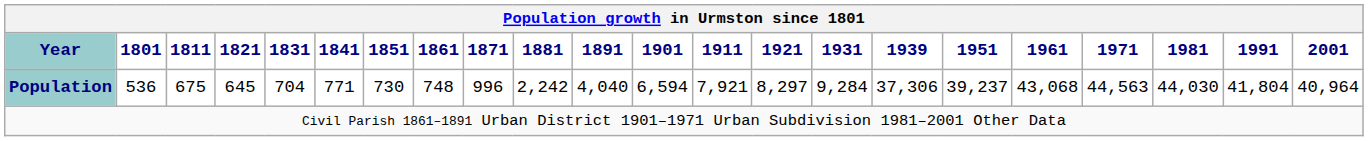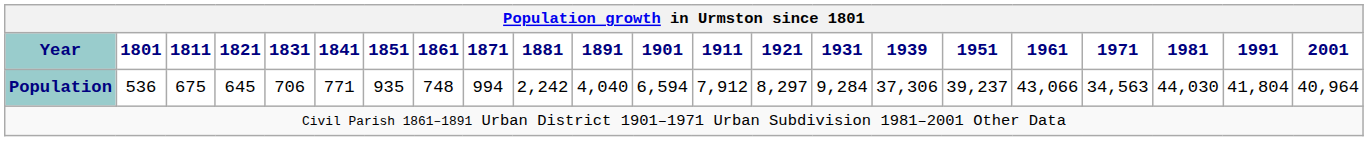 <table class="wikitable" style="font-size:90%; width:70%; border:0; text-align:center; line-height:120%;">
 <tr>
 <th colspan="22" style="text-align:center;font-size:90%;"><a href='#'>Population growth</a> in Urmston since 1801</th>
 </tr>
 <tr>
 <th style="background:#9cc; color:navy; height:19px;">Year</th>
 <th style="background:#fff; color:navy;">1801</th>
 <th style="background:#fff; color:navy;">1811</th>
 <th style="background:#fff; color:navy;">1821</th>
 <th style="background:#fff; color:navy;">1831</th>
 <th style="background:#fff; color:navy;">1841</th>
 <th style="background:#fff; color:navy;">1851</th>
 <th style="background:#fff; color:navy;">1861</th>
 <th style="background:#fff; color:navy;">1871</th>
 <th style="background:#fff; color:navy;">1881</th>
 <th style="background:#fff; color:navy;">1891</th>
 <th style="background:#fff; color:navy;">1901</th>
 <th style="background:#fff; color:navy;">1911</th>
 <th style="background:#fff; color:navy;">1921</th>
 <th style="background:#fff; color:navy;">1931</th>
 <th style="background:#fff; color:navy;">1939</th>
 <th style="background:#fff; color:navy;">1951</th>
 <th style="background:#fff; color:navy;">1961</th>
 <th style="background:#fff; color:navy;">1971</th>
 <th style="background:#fff; color:navy;">1981</th>
 <th style="background:#fff; color:navy;">1991</th>
 <th style="background:#fff; color:navy;">2001</th>
 </tr>
 <tr style="text-align:center;">
 <th style="background:#9cc; color:navy; height:19px;">Population</th>
 <td style="background:#fff; color:black;">536</td>
 <td style="background:#fff; color:black;">675</td>
 <td style="background:#fff; color:black;">645</td>
-<td style="background:#fff; color:black;">704</td>
+<td style="background:#fff; color:black;">706</td>
 <td style="background:#fff; color:black;">771</td>
-<td style="background:#fff; color:black;">730</td>
+<td style="background:#fff; color:black;">935</td>
 <td style="background:#fff; color:black;">748</td>
-<td style="background:#fff; color:black;">996</td>
+<td style="background:#fff; color:black;">994</td>
 <td style="background:#fff; color:black;">2,242</td>
 <td style="background:#fff; color:black;">4,040</td>
 <td style="background:#fff; color:black;">6,594</td>
-<td style="background:#fff; color:black;">7,921</td>
+<td style="background:#fff; color:black;">7,912</td>
 <td style="background:#fff; color:black;">8,297</td>
 <td style="background:#fff; color:black;">9,284</td>
 <td style="background:#fff; color:black;">37,306</td>
 <td style="background:#fff; color:black;">39,237</td>
-<td style="background:#fff; color:black;">43,068</td>
-<td style="background:#fff; color:black;">44,563</td>
+<td style="background:#fff; color:black;">43,066</td>
+<td style="background:#fff; color:black;">34,563</td>
 <td style="background:#fff; color:black;">44,030</td>
 <td style="background:#fff; color:black;">41,804</td>
 <td style="background:#fff; color:black;">40,964</td>
 </tr>
 <tr>
 <td colspan="22" style="text-align:center;font-size:90%;"><small>Civil Parish 1861–1891</small>  Urban District 1901–1971  Urban Subdivision 1981–2001  Other Data</td>
 </tr>
 </table>
